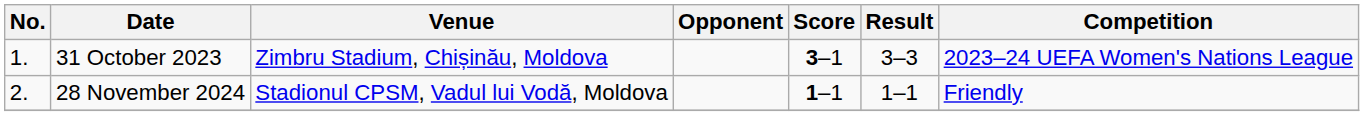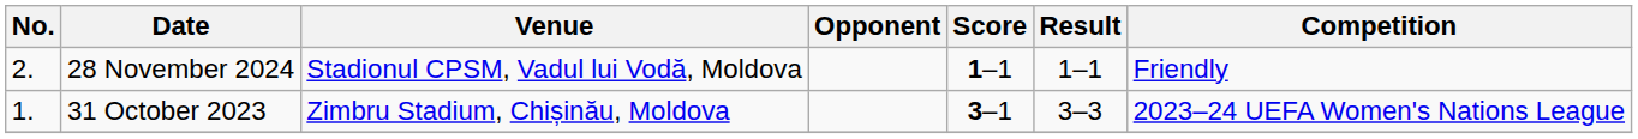 <table class="wikitable">
 <tr>
 <th>No.</th>
 <th>Date</th>
 <th>Venue</th>
 <th>Opponent</th>
 <th>Score</th>
 <th>Result</th>
 <th>Competition</th>
 </tr>
 <tr>
+<td>2.</td>
+<td>28 November 2024</td>
+<td><a href='#'>Stadionul CPSM</a>, <a href='#'>Vadul lui Vodă</a>, Moldova</td>
+<td></td>
+<td align=center><strong>1</strong>–1</td>
+<td align=center>1–1</td>
+<td><a href='#'>Friendly</a></td>
+</tr>
+<tr>
 <td>1.</td>
 <td>31 October 2023</td>
 <td><a href='#'>Zimbru Stadium</a>, <a href='#'>Chișinău</a>, <a href='#'>Moldova</a></td>
 <td></td>
 <td align=center><strong>3</strong>–1</td>
 <td align=center>3–3</td>
 <td><a href='#'>2023–24 UEFA Women's Nations League</a></td>
 </tr>
 <tr>
-<td>2.</td>
-<td>28 November 2024</td>
-<td><a href='#'>Stadionul CPSM</a>, <a href='#'>Vadul lui Vodă</a>, Moldova</td>
-<td></td>
-<td align=center><strong>1</strong>–1</td>
-<td align=center>1–1</td>
-<td><a href='#'>Friendly</a></td>
-</tr>
-<tr>
 </tr>
 </table>
